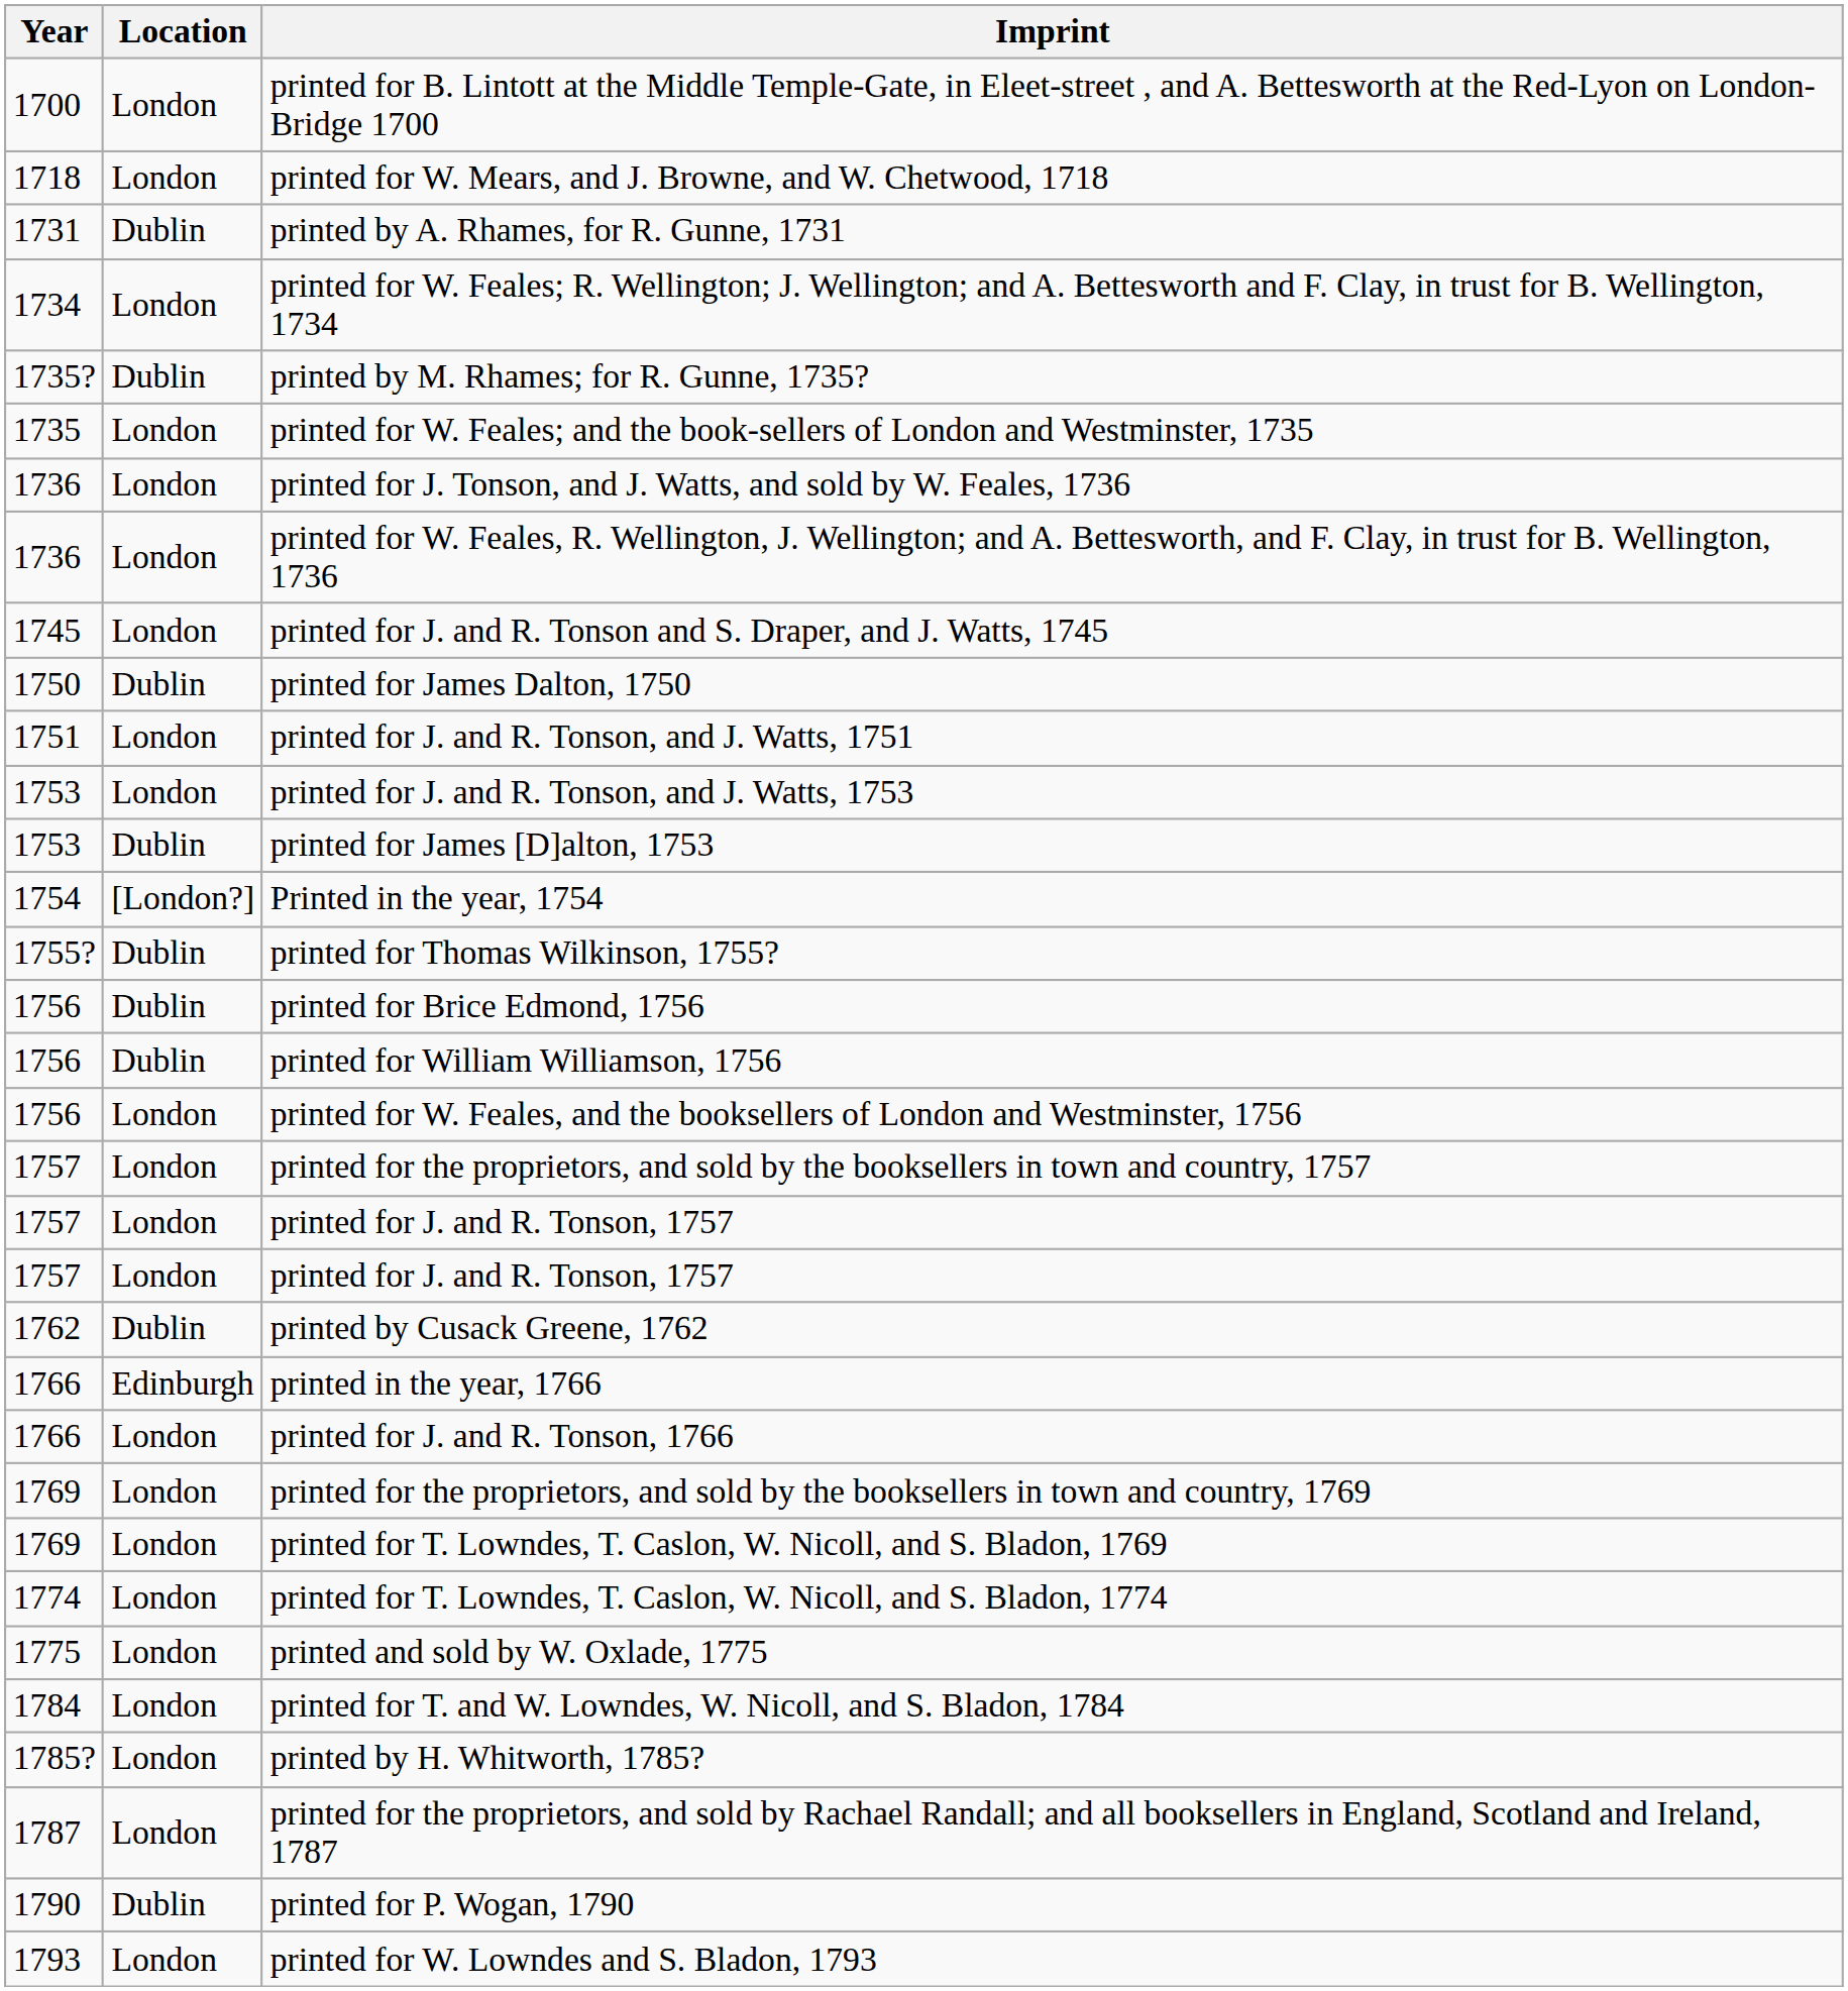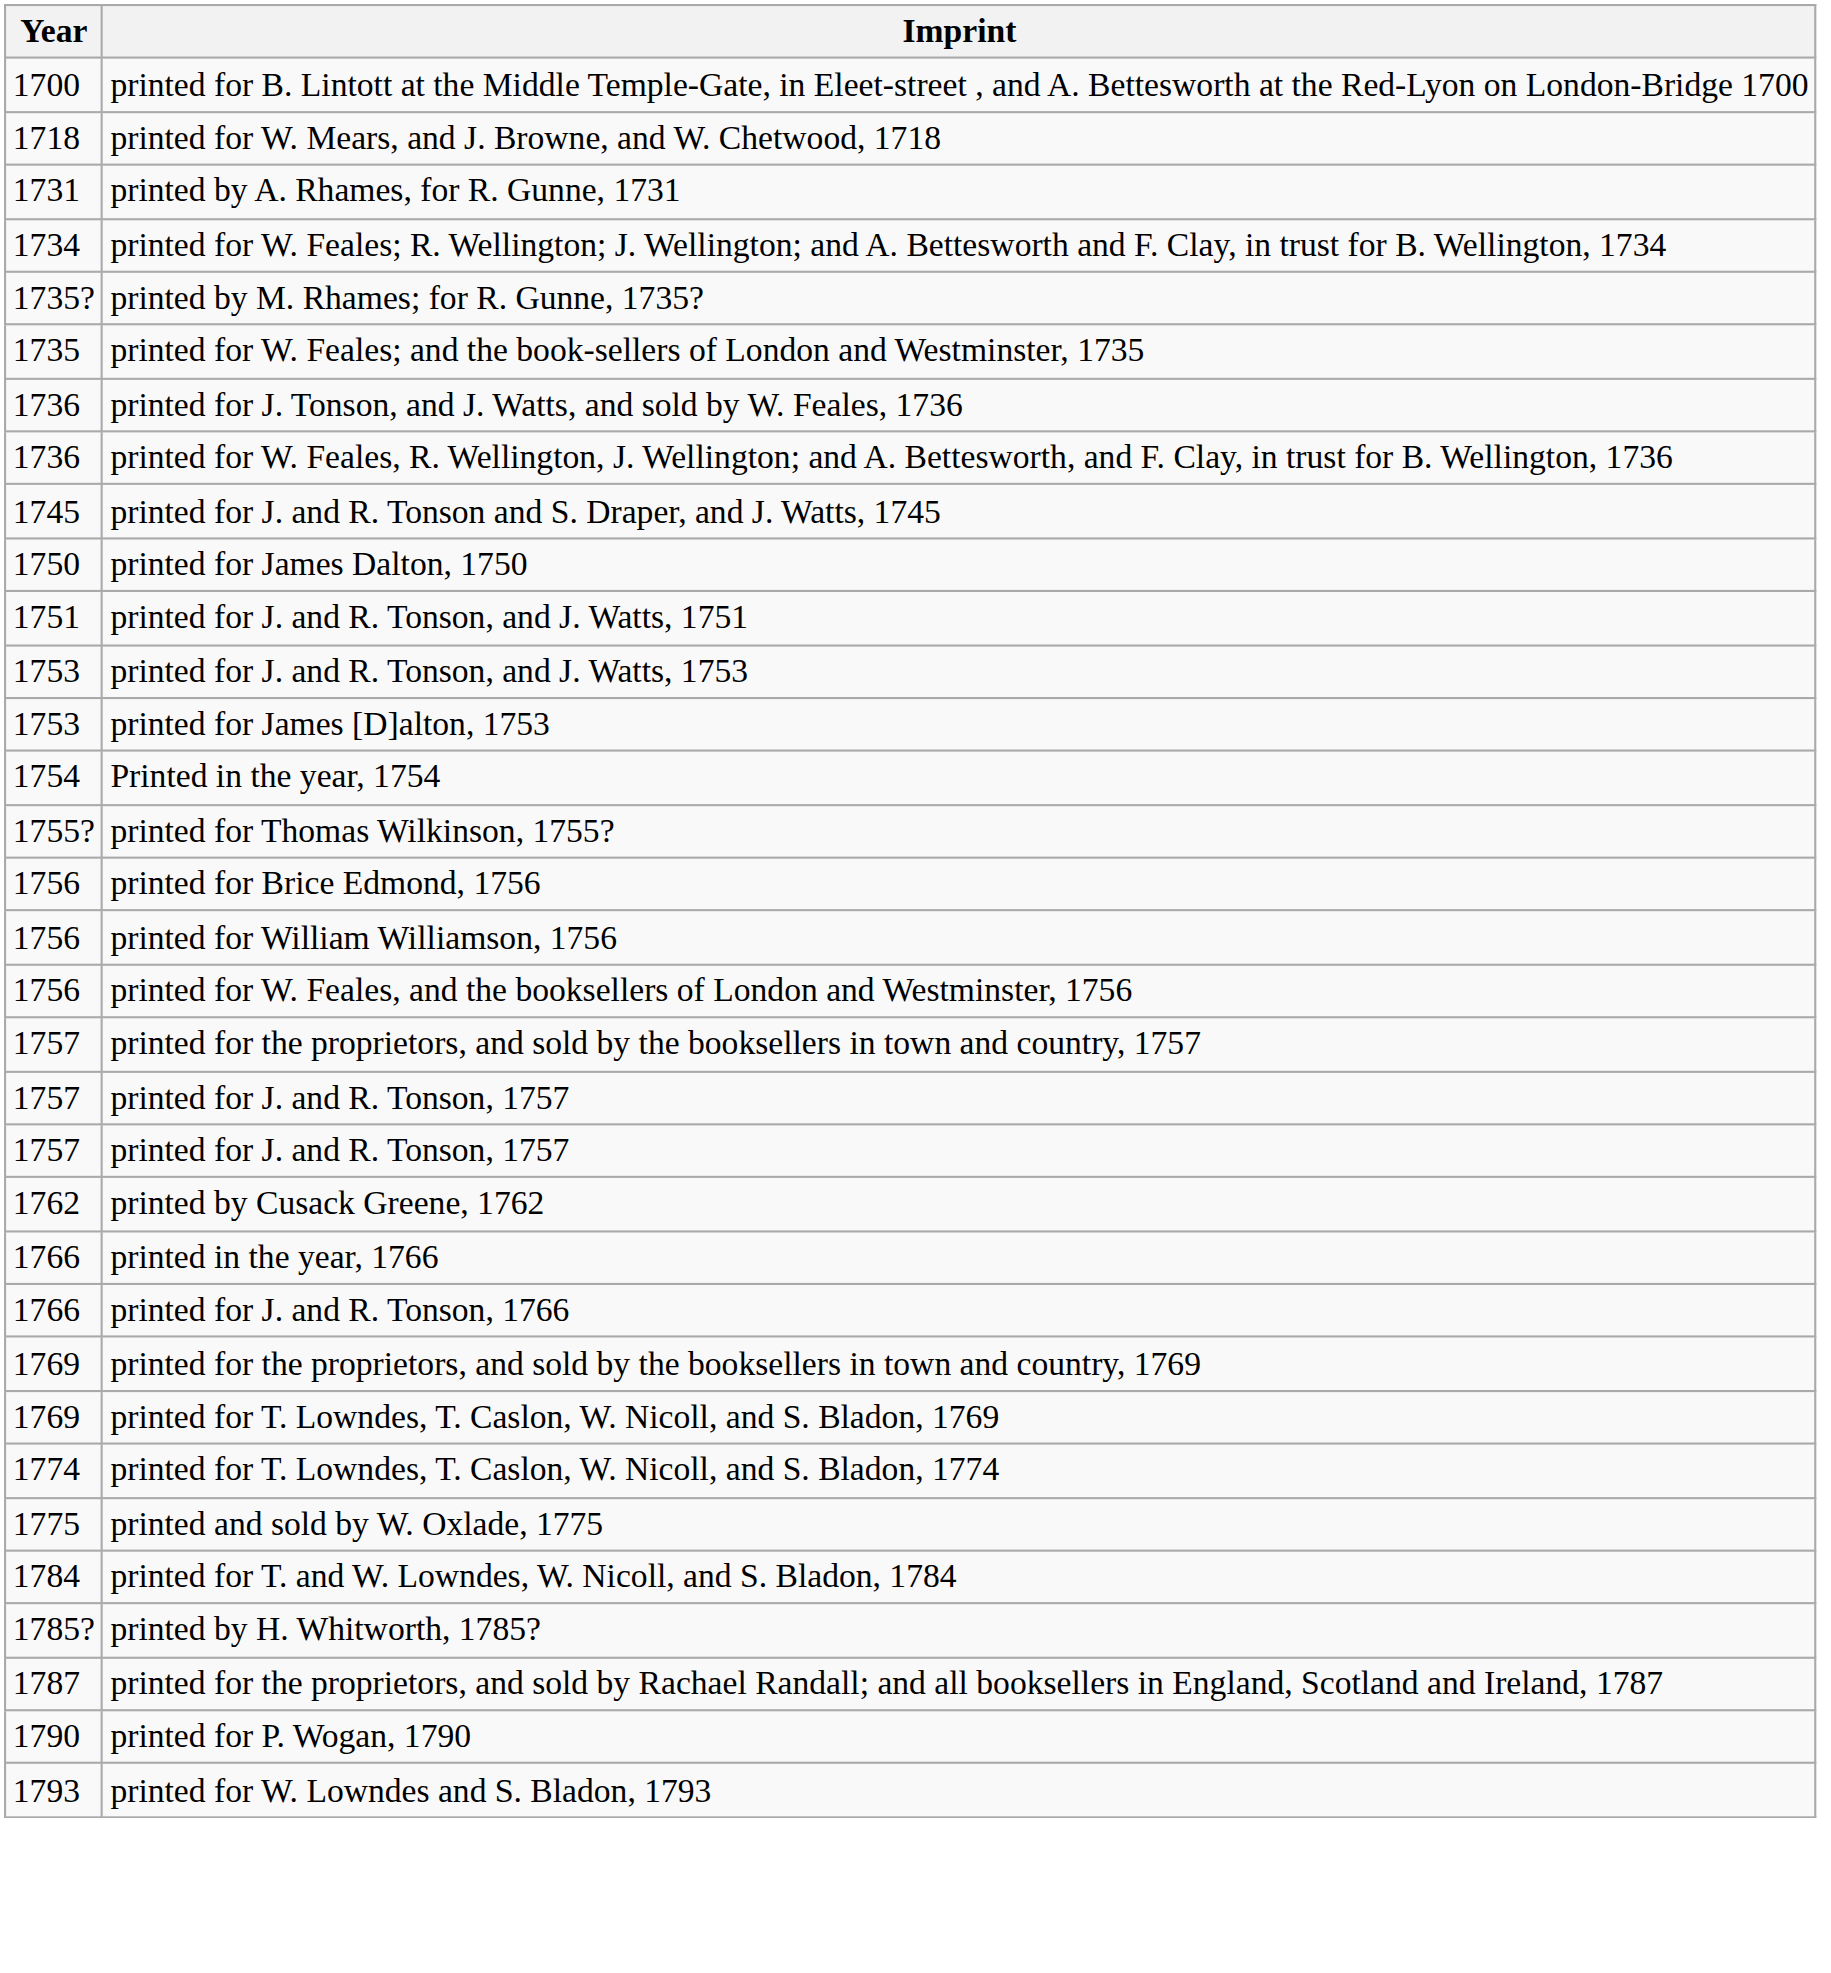 <table class="wikitable sortable">
 <tr>
 <th scope="col">Year</th>
-<th scope="col">Location</th>
 <th scope="col" class="unsortable">Imprint</th>
 </tr>
 <tr>
 <td>1700</td>
-<td>London</td>
 <td>printed for B. Lintott at the Middle Temple-Gate, in Eleet-street , and A. Bettesworth at the Red-Lyon on London-Bridge 1700</td>
 </tr>
 <tr>
 <td>1718</td>
-<td>London</td>
 <td>printed for W. Mears, and J. Browne, and W. Chetwood, 1718</td>
 </tr>
 <tr>
 <td>1731</td>
-<td>Dublin</td>
 <td>printed by A. Rhames, for R. Gunne, 1731</td>
 </tr>
 <tr>
 <td>1734</td>
-<td>London</td>
 <td>printed for W. Feales; R. Wellington; J. Wellington; and A. Bettesworth and F. Clay, in trust for B. Wellington, 1734</td>
 </tr>
 <tr>
 <td>1735?</td>
-<td>Dublin</td>
 <td>printed by M. Rhames; for R. Gunne, 1735?</td>
 </tr>
 <tr>
 <td>1735</td>
-<td>London</td>
 <td>printed for W. Feales; and the book-sellers of London and Westminster, 1735</td>
 </tr>
 <tr>
 <td>1736</td>
-<td>London</td>
 <td>printed for J. Tonson, and J. Watts, and sold by W. Feales, 1736</td>
 </tr>
 <tr>
 <td>1736</td>
-<td>London</td>
 <td>printed for W. Feales, R. Wellington, J. Wellington; and A. Bettesworth, and F. Clay, in trust for B. Wellington, 1736</td>
 </tr>
 <tr>
 <td>1745</td>
-<td>London</td>
 <td>printed for J. and R. Tonson and S. Draper, and J. Watts, 1745</td>
 </tr>
 <tr>
 <td>1750</td>
-<td>Dublin</td>
 <td>printed for James Dalton, 1750</td>
 </tr>
 <tr>
 <td>1751</td>
-<td>London</td>
 <td>printed for J. and R. Tonson, and J. Watts, 1751</td>
 </tr>
 <tr>
 <td>1753</td>
-<td>London</td>
 <td>printed for J. and R. Tonson, and J. Watts, 1753</td>
 </tr>
 <tr>
 <td>1753</td>
-<td>Dublin</td>
 <td>printed for James [D]alton, 1753</td>
 </tr>
 <tr>
 <td>1754</td>
-<td>[London?]</td>
 <td>Printed in the year, 1754</td>
 </tr>
 <tr>
 <td>1755?</td>
-<td>Dublin</td>
 <td>printed for Thomas Wilkinson, 1755?</td>
 </tr>
 <tr>
 <td>1756</td>
-<td>Dublin</td>
 <td>printed for Brice Edmond, 1756</td>
 </tr>
 <tr>
 <td>1756</td>
-<td>Dublin</td>
 <td>printed for William Williamson, 1756</td>
 </tr>
 <tr>
 <td>1756</td>
-<td>London</td>
 <td>printed for W. Feales, and the booksellers of London and Westminster, 1756</td>
 </tr>
 <tr>
 <td>1757</td>
-<td>London</td>
 <td>printed for the proprietors, and sold by the booksellers in town and country, 1757</td>
 </tr>
 <tr>
 <td>1757</td>
-<td>London</td>
 <td>printed for J. and R. Tonson, 1757</td>
 </tr>
 <tr>
 <td>1757</td>
-<td>London</td>
 <td>printed for J. and R. Tonson, 1757</td>
 </tr>
 <tr>
 <td>1762</td>
-<td>Dublin</td>
 <td>printed by Cusack Greene, 1762</td>
 </tr>
 <tr>
 <td>1766</td>
-<td>Edinburgh</td>
 <td>printed in the year, 1766</td>
 </tr>
 <tr>
 <td>1766</td>
-<td>London</td>
 <td>printed for J. and R. Tonson, 1766</td>
 </tr>
 <tr>
 <td>1769</td>
-<td>London</td>
 <td>printed for the proprietors, and sold by the booksellers in town and country, 1769</td>
 </tr>
 <tr>
 <td>1769</td>
-<td>London</td>
 <td>printed for T. Lowndes, T. Caslon, W. Nicoll, and S. Bladon, 1769</td>
 </tr>
 <tr>
 <td>1774</td>
-<td>London</td>
 <td>printed for T. Lowndes, T. Caslon, W. Nicoll, and S. Bladon, 1774</td>
 </tr>
 <tr>
 <td>1775</td>
-<td>London</td>
 <td>printed and sold by W. Oxlade, 1775</td>
 </tr>
 <tr>
 <td>1784</td>
-<td>London</td>
 <td>printed for T. and W. Lowndes, W. Nicoll, and S. Bladon, 1784</td>
 </tr>
 <tr>
 <td>1785?</td>
-<td>London</td>
 <td>printed by H. Whitworth, 1785?</td>
 </tr>
 <tr>
 <td>1787</td>
-<td>London</td>
 <td>printed for the proprietors, and sold by Rachael Randall; and all booksellers in England, Scotland and Ireland, 1787</td>
 </tr>
 <tr>
 <td>1790</td>
-<td>Dublin</td>
 <td>printed for P. Wogan, 1790</td>
 </tr>
 <tr>
 <td>1793</td>
-<td>London</td>
 <td>printed for W. Lowndes and S. Bladon, 1793</td>
 </tr>
 </table>
